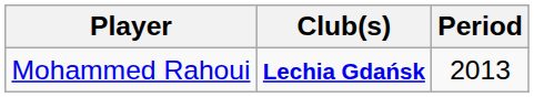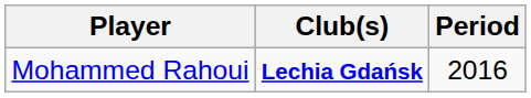 <table class="wikitable collapsible collapsed" style="text-align:center">
 <tr>
 <th scope="col">Player</th>
 <th scope="col" class="unsortable">Club(s)</th>
 <th scope="col">Period</th>
 </tr>
 <tr>
 <td align="left"><a href='#'>Mohammed Rahoui</a></td>
 <td><strong><small><a href='#'>Lechia Gdańsk</a></small></strong></td>
-<td>2013</td>
+<td>2016</td>
 </tr>
 </table>
